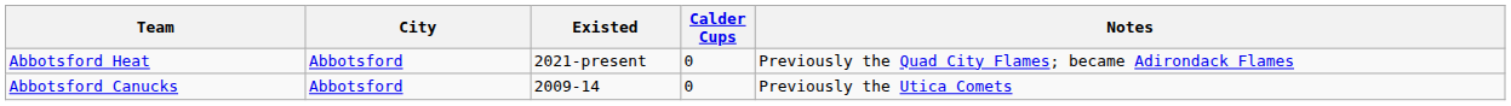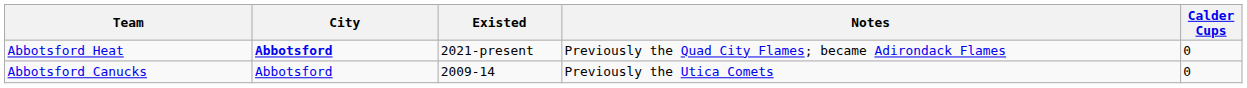 <table class="wikitable">
 <tr>
 <th bgcolor="#DDDDFF" width="20%">Team</th>
 <th bgcolor="#DDDDFF" width="15%">City</th>
 <th bgcolor="#DDDDFF" width="10%">Existed</th>
+<th bgcolor="#DDDDFF" width="50%">Notes</th>
 <th bgcolor="#DDDDFF" width="5%"><a href='#'>Calder Cups</a></th>
-<th bgcolor="#DDDDFF" width="50%">Notes</th>
 </tr>
 <tr>
 <td><a href='#'>Abbotsford Heat</a></td>
-<td><a href='#'>Abbotsford</a></td>
+<td><strong><a href='#'>Abbotsford</a></strong></td>
 <td>2021-present</td>
+<td>Previously the <a href='#'>Quad City Flames</a>; became <a href='#'>Adirondack Flames</a></td>
 <td>0</td>
-<td>Previously the <a href='#'>Quad City Flames</a>; became <a href='#'>Adirondack Flames</a></td>
 </tr>
 <tr>
 <td><a href='#'>Abbotsford Canucks</a></td>
 <td><a href='#'>Abbotsford</a></td>
 <td>2009-14</td>
+<td>Previously the <a href='#'>Utica Comets</a></td>
 <td>0</td>
-<td>Previously the <a href='#'>Utica Comets</a></td>
 </tr>
 </table>
